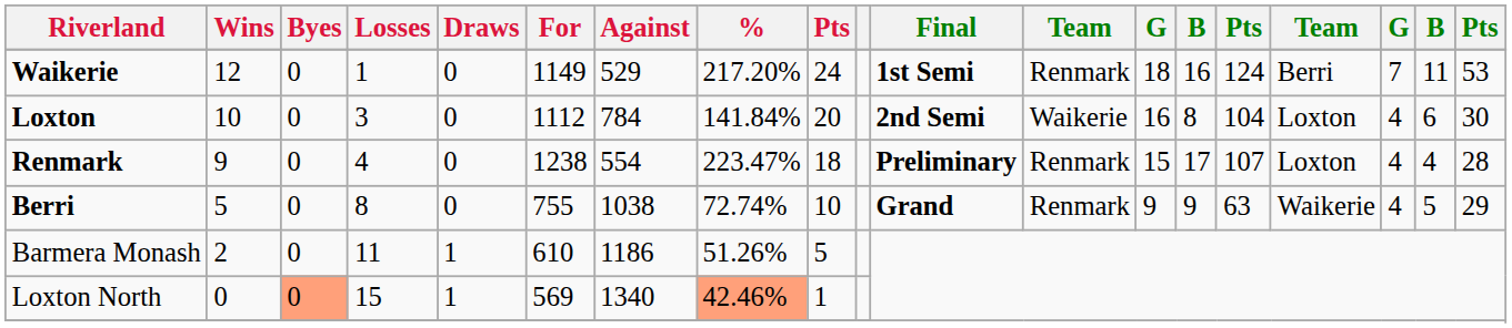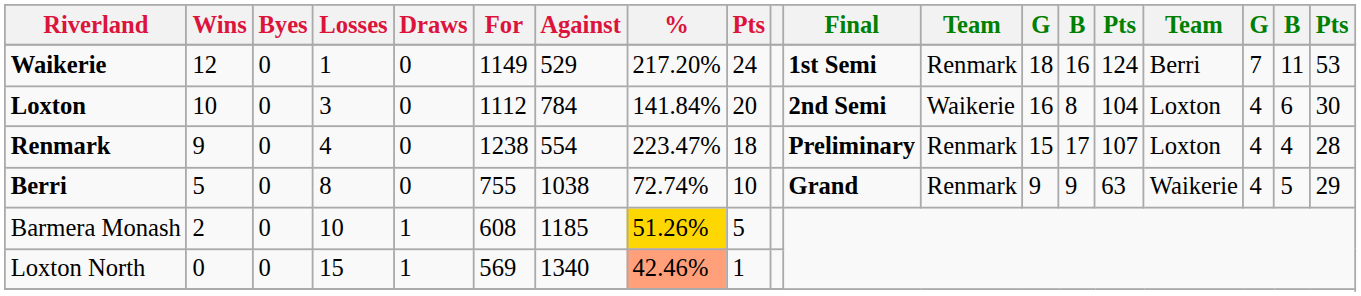 <table style="font-size: 85%; text-align: left;" class="wikitable">
 <tr>
 <th style="color:crimson">Riverland</th>
 <th style="color:crimson">Wins</th>
 <th style="color:crimson">Byes</th>
 <th style="color:crimson">Losses</th>
 <th style="color:crimson">Draws</th>
 <th style="color:crimson">For</th>
 <th style="color:crimson">Against</th>
 <th style="color:crimson">%</th>
 <th style="color:crimson">Pts</th>
 <th></th>
 <th style="color:green">Final</th>
 <th style="color:green">Team</th>
 <th style="color:green">G</th>
 <th style="color:green">B</th>
 <th style="color:green">Pts</th>
 <th style="color:green">Team</th>
 <th style="color:green">G</th>
 <th style="color:green">B</th>
 <th style="color:green">Pts</th>
 </tr>
 <tr>
 </tr>
 <tr>
 </tr>
 <tr>
 <td><strong>Waikerie</strong></td>
 <td>12</td>
 <td>0</td>
 <td>1</td>
 <td>0</td>
 <td>1149</td>
 <td>529</td>
 <td>217.20%</td>
 <td>24</td>
 <td></td>
 <td><strong>1st Semi</strong></td>
 <td>Renmark</td>
 <td>18</td>
 <td>16</td>
 <td>124</td>
 <td>Berri</td>
 <td>7</td>
 <td>11</td>
 <td>53</td>
 </tr>
 <tr>
 <td><strong>Loxton</strong></td>
 <td>10</td>
 <td>0</td>
 <td>3</td>
 <td>0</td>
 <td>1112</td>
 <td>784</td>
 <td>141.84%</td>
 <td>20</td>
 <td></td>
 <td><strong>2nd Semi</strong></td>
 <td>Waikerie</td>
 <td>16</td>
 <td>8</td>
 <td>104</td>
 <td>Loxton</td>
 <td>4</td>
 <td>6</td>
 <td>30</td>
 </tr>
 <tr>
 <td><strong>Renmark</strong></td>
 <td>9</td>
 <td>0</td>
 <td>4</td>
 <td>0</td>
 <td>1238</td>
 <td>554</td>
 <td>223.47%</td>
 <td>18</td>
 <td></td>
 <td><strong>Preliminary</strong></td>
 <td>Renmark</td>
 <td>15</td>
 <td>17</td>
 <td>107</td>
 <td>Loxton</td>
 <td>4</td>
 <td>4</td>
 <td>28</td>
 </tr>
 <tr>
 <td><strong>Berri</strong></td>
 <td>5</td>
 <td>0</td>
 <td>8</td>
 <td>0</td>
 <td>755</td>
 <td>1038</td>
 <td>72.74%</td>
 <td>10</td>
 <td></td>
 <td><strong>Grand</strong></td>
 <td>Renmark</td>
 <td>9</td>
 <td>9</td>
 <td>63</td>
 <td>Waikerie</td>
 <td>4</td>
 <td>5</td>
 <td>29</td>
 </tr>
 <tr>
 <td>Barmera Monash</td>
 <td>2</td>
 <td>0</td>
-<td>11</td>
+<td>10</td>
 <td>1</td>
-<td>610</td>
-<td>1186</td>
-<td>51.26%</td>
+<td>608</td>
+<td>1185</td>
+<td style="background: gold;">51.26%</td>
 <td>5</td>
 <td></td>
 </tr>
 <tr>
 <td>Loxton North</td>
 <td>0</td>
-<td style="background: lightsalmon;">0</td>
+<td>0</td>
 <td>15</td>
 <td>1</td>
 <td>569</td>
 <td>1340</td>
 <td style="background: lightsalmon;">42.46%</td>
 <td>1</td>
 <td></td>
 </tr>
 <tr>
 </tr>
 </table>
